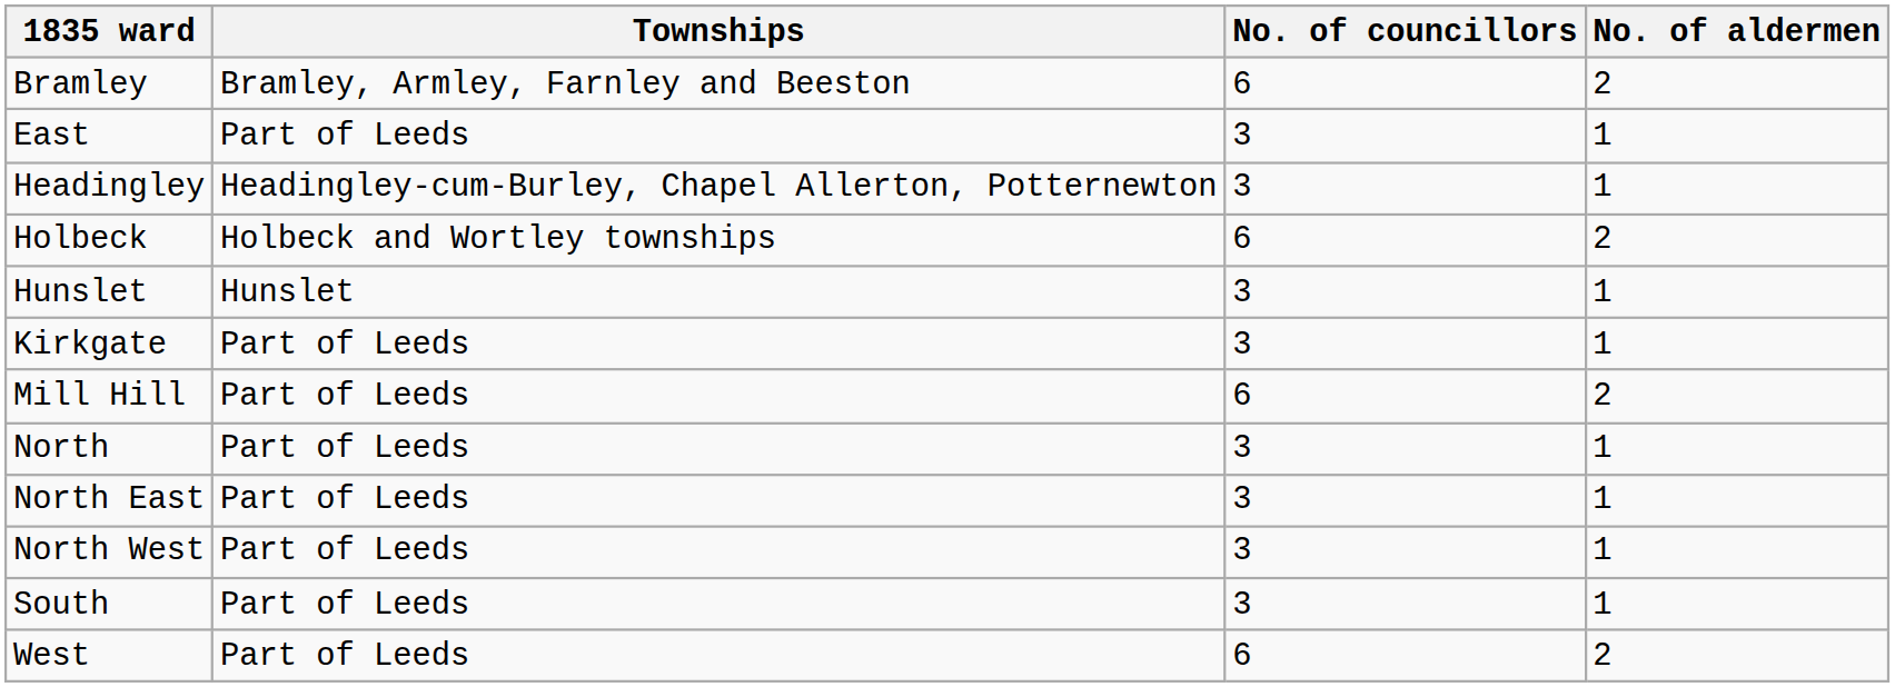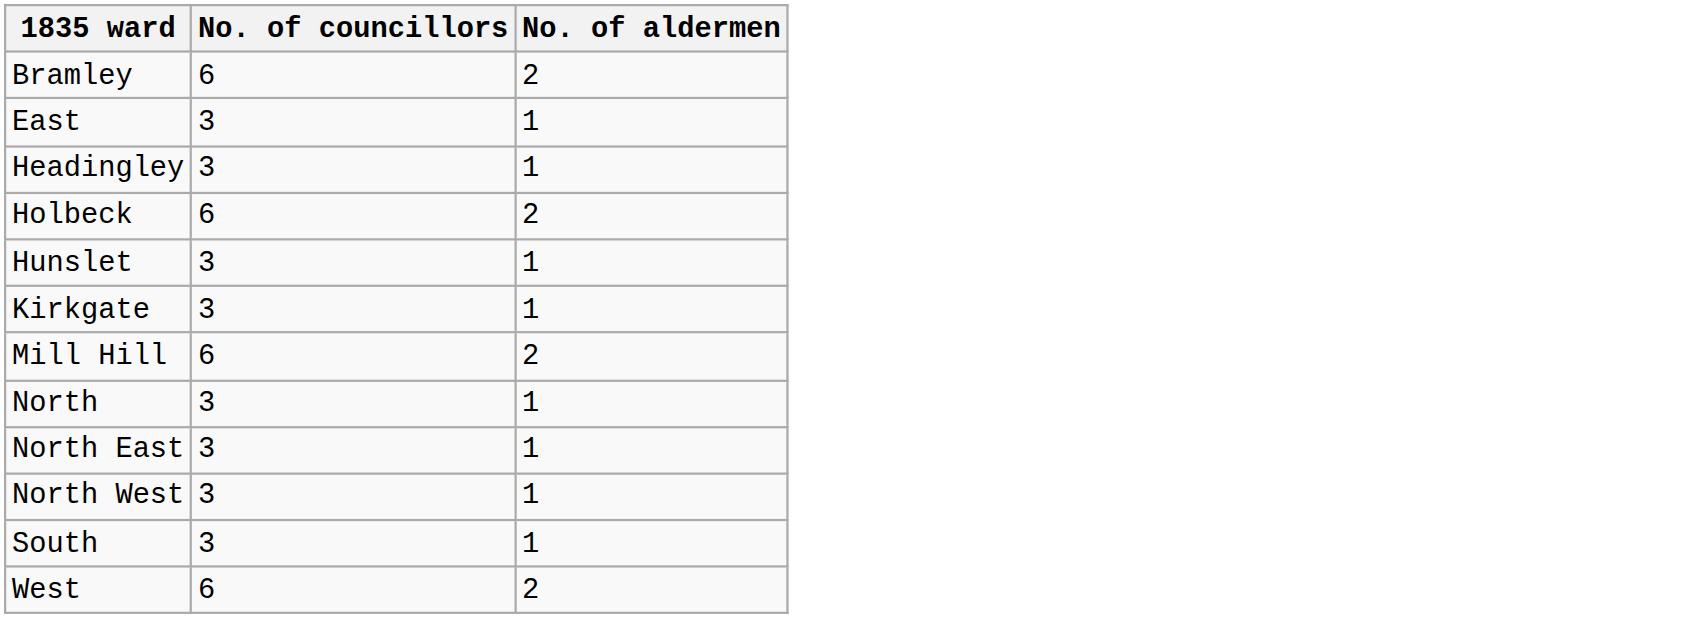 <table class="wikitable">
 <tr>
 <th>1835 ward</th>
-<th>Townships</th>
 <th>No. of councillors</th>
 <th>No. of aldermen</th>
 </tr>
 <tr>
 <td>Bramley</td>
-<td>Bramley, Armley, Farnley and Beeston</td>
 <td>6</td>
 <td>2</td>
 </tr>
 <tr>
 <td>East</td>
-<td>Part of Leeds</td>
 <td>3</td>
 <td>1</td>
 </tr>
 <tr>
 <td>Headingley</td>
-<td>Headingley-cum-Burley, Chapel Allerton, Potternewton</td>
 <td>3</td>
 <td>1</td>
 </tr>
 <tr>
 <td>Holbeck</td>
-<td>Holbeck and Wortley townships</td>
 <td>6</td>
 <td>2</td>
 </tr>
 <tr>
-<td>Hunslet</td>
 <td>Hunslet</td>
 <td>3</td>
 <td>1</td>
 </tr>
 <tr>
 <td>Kirkgate</td>
-<td>Part of Leeds</td>
 <td>3</td>
 <td>1</td>
 </tr>
 <tr>
 <td>Mill Hill</td>
-<td>Part of Leeds</td>
 <td>6</td>
 <td>2</td>
 </tr>
 <tr>
 <td>North</td>
-<td>Part of Leeds</td>
 <td>3</td>
 <td>1</td>
 </tr>
 <tr>
 <td>North East</td>
-<td>Part of Leeds</td>
 <td>3</td>
 <td>1</td>
 </tr>
 <tr>
 <td>North West</td>
-<td>Part of Leeds</td>
 <td>3</td>
 <td>1</td>
 </tr>
 <tr>
 <td>South</td>
-<td>Part of Leeds</td>
 <td>3</td>
 <td>1</td>
 </tr>
 <tr>
 <td>West</td>
-<td>Part of Leeds</td>
 <td>6</td>
 <td>2</td>
 </tr>
 </table>
